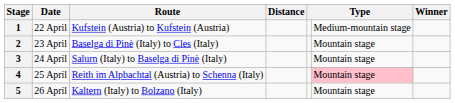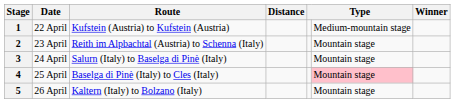 <table class="wikitable">
 <tr>
 <th scope="col">Stage</th>
 <th scope="col">Date</th>
 <th scope="col">Route</th>
 <th scope="col">Distance</th>
 <th colspan="2" scope="col">Type</th>
 <th scope="col">Winner</th>
 </tr>
 <tr>
 <th scope="row">1</th>
 <td>22 April</td>
 <td><a href='#'>Kufstein</a> (Austria) to <a href='#'>Kufstein</a> (Austria)</td>
 <td style="text-align:center;"></td>
 <td></td>
 <td>Medium-mountain stage</td>
 <td></td>
 </tr>
 <tr>
 <th scope="row">2</th>
 <td>23 April</td>
-<td><a href='#'>Baselga di Pinè</a> (Italy) to <a href='#'>Cles</a> (Italy)</td>
+<td><a href='#'>Reith im Alpbachtal</a> (Austria) to <a href='#'>Schenna</a> (Italy)</td>
 <td style="text-align:center;"></td>
 <td></td>
 <td>Mountain stage</td>
 <td></td>
 </tr>
 <tr>
 <th scope="row">3</th>
 <td>24 April</td>
 <td><a href='#'>Salurn</a> (Italy) to <a href='#'>Baselga di Pinè</a> (Italy)</td>
 <td style="text-align:center;"></td>
 <td></td>
 <td>Mountain stage</td>
 <td></td>
 </tr>
 <tr>
 <th scope="row">4</th>
 <td>25 April</td>
-<td><a href='#'>Reith im Alpbachtal</a> (Austria) to <a href='#'>Schenna</a> (Italy)</td>
+<td><a href='#'>Baselga di Pinè</a> (Italy) to <a href='#'>Cles</a> (Italy)</td>
 <td style="text-align:center;"></td>
 <td></td>
 <td style="background: pink;">Mountain stage</td>
 <td></td>
 </tr>
 <tr>
 <th scope="row">5</th>
 <td>26 April</td>
 <td><a href='#'>Kaltern</a> (Italy) to <a href='#'>Bolzano</a> (Italy)</td>
 <td style="text-align:center;"></td>
 <td></td>
 <td>Mountain stage</td>
 <td></td>
 </tr>
 </table>
